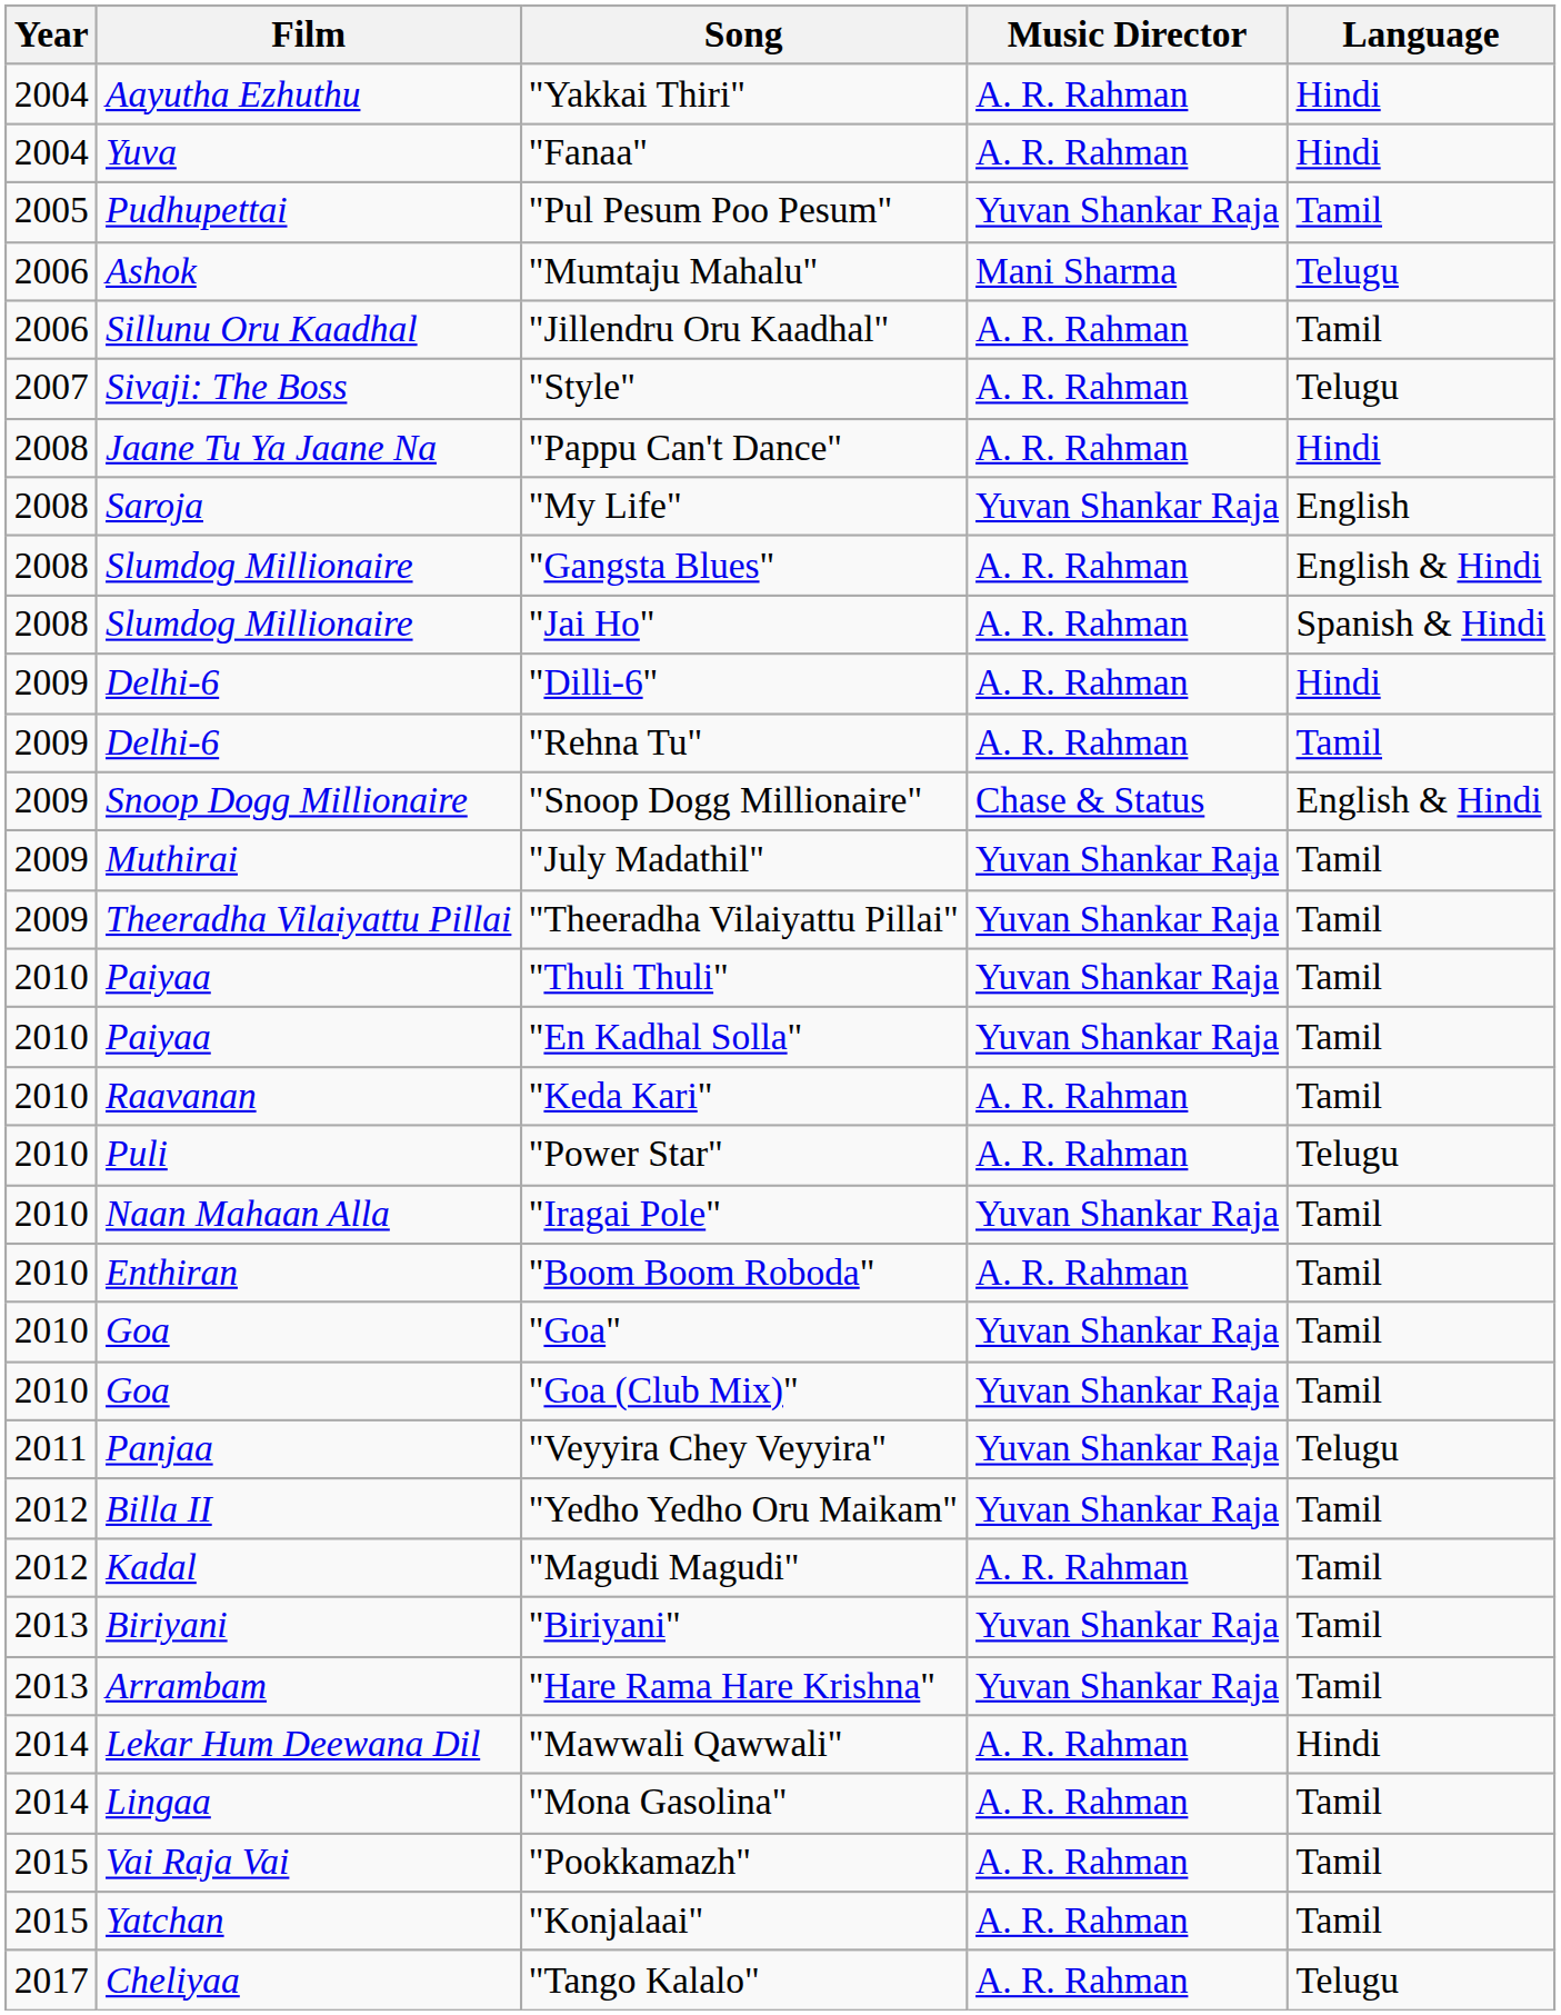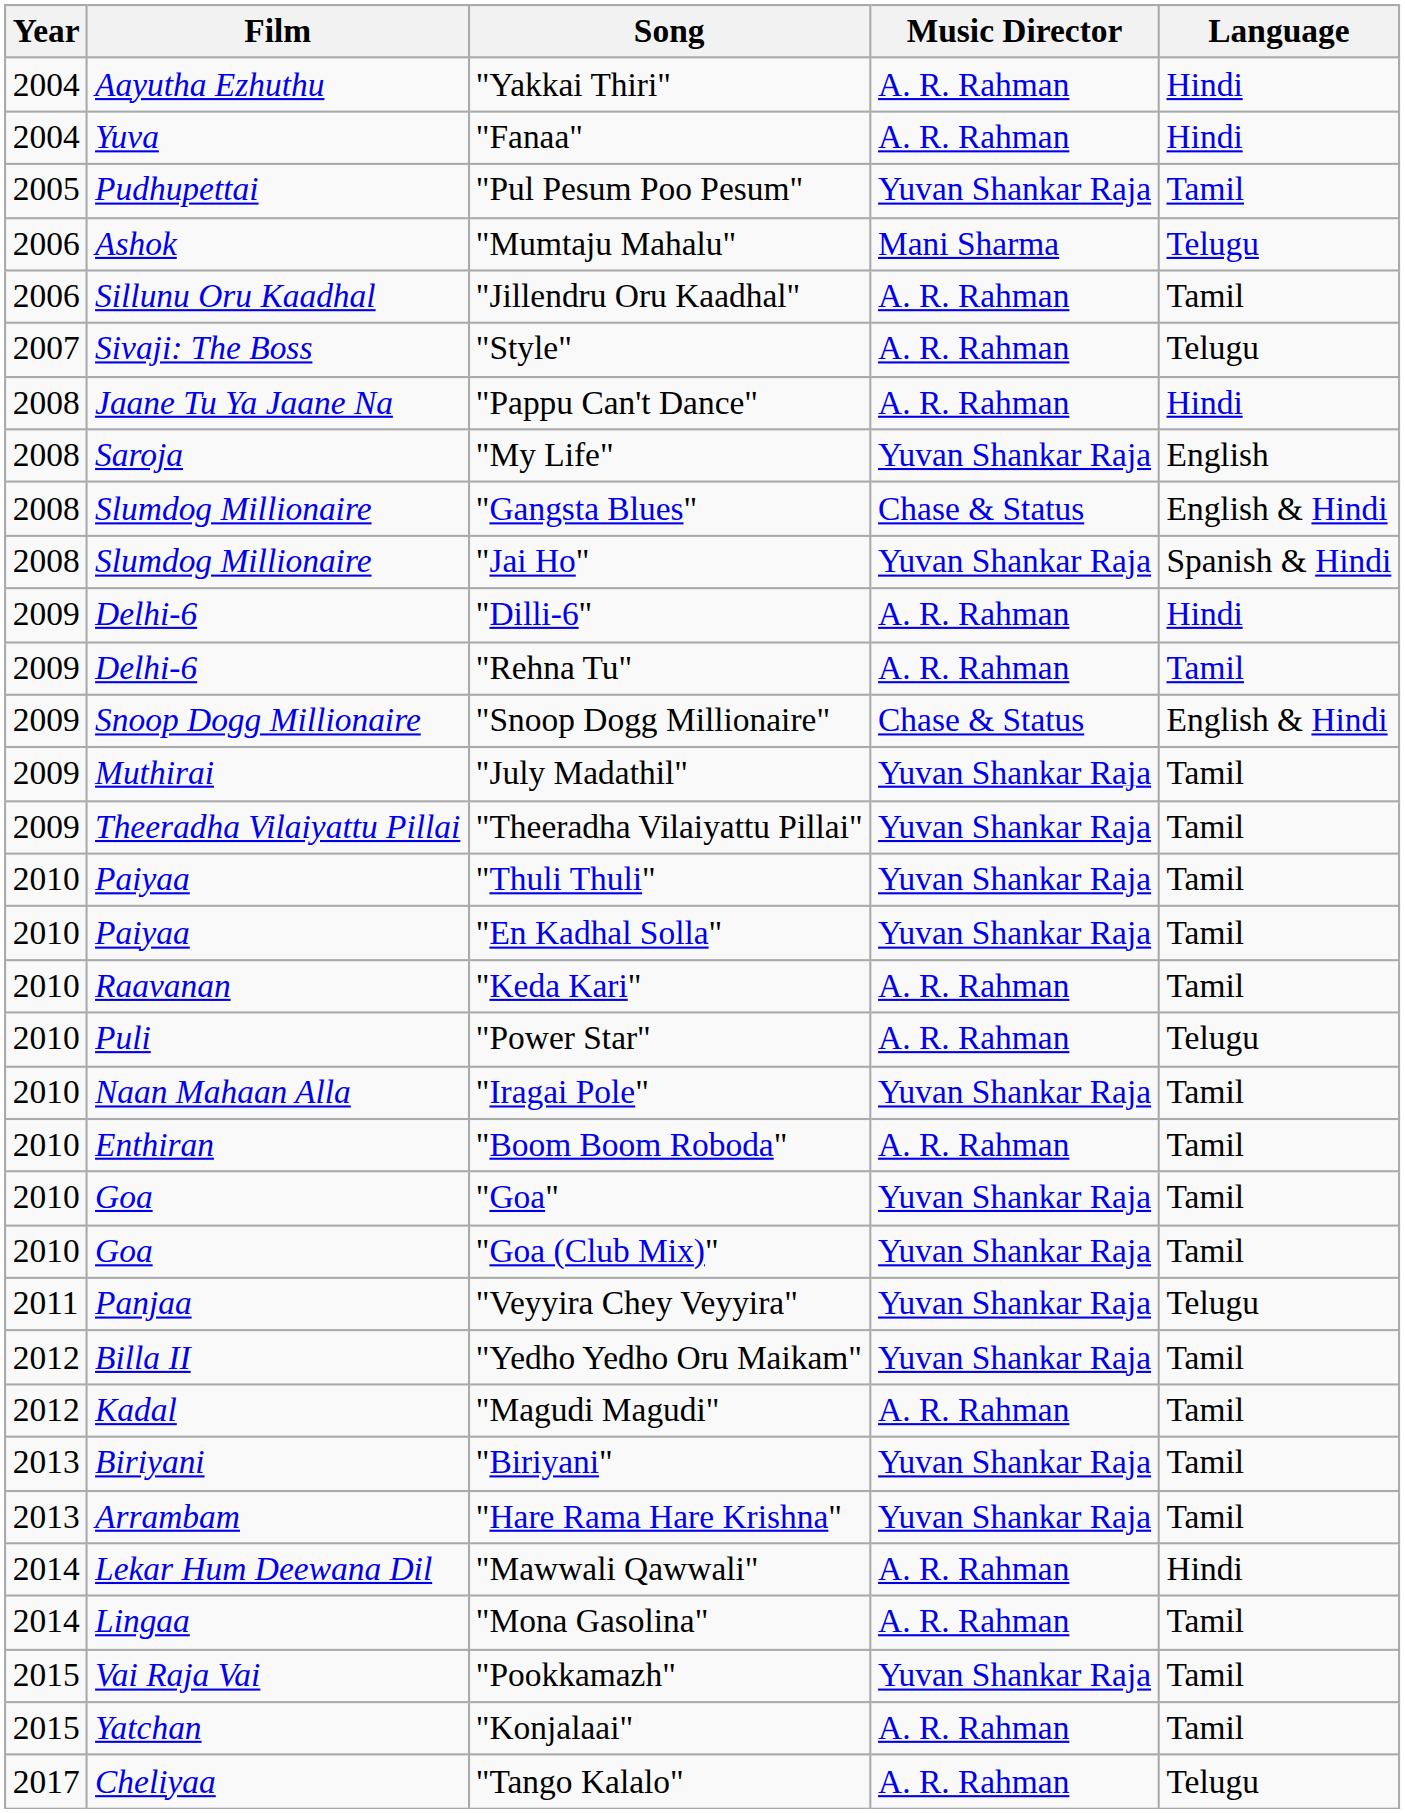 <table class="wikitable sortable" border="1">
 <tr>
 <th>Year</th>
 <th>Film</th>
 <th>Song</th>
 <th>Music Director</th>
 <th>Language</th>
 </tr>
 <tr>
 <td>2004</td>
 <td><em><a href='#'>Aayutha Ezhuthu</a></em></td>
 <td>"Yakkai Thiri"</td>
 <td><a href='#'>A. R. Rahman</a></td>
 <td><a href='#'>Hindi</a></td>
 </tr>
 <tr>
 <td>2004</td>
 <td><em><a href='#'>Yuva</a></em></td>
 <td>"Fanaa"</td>
 <td><a href='#'>A. R. Rahman</a></td>
 <td><a href='#'>Hindi</a></td>
 </tr>
 <tr>
 <td>2005</td>
 <td><em><a href='#'>Pudhupettai</a></em></td>
 <td>"Pul Pesum Poo Pesum"</td>
 <td><a href='#'>Yuvan Shankar Raja</a></td>
 <td><a href='#'>Tamil</a></td>
 </tr>
 <tr>
 <td>2006</td>
 <td><em><a href='#'>Ashok</a></em></td>
 <td>"Mumtaju Mahalu"</td>
 <td><a href='#'>Mani Sharma</a></td>
 <td><a href='#'>Telugu</a></td>
 </tr>
 <tr>
 <td>2006</td>
 <td><em><a href='#'>Sillunu Oru Kaadhal</a></em></td>
 <td>"Jillendru Oru Kaadhal"</td>
 <td><a href='#'>A. R. Rahman</a></td>
 <td>Tamil</td>
 </tr>
 <tr>
 <td>2007</td>
 <td><em><a href='#'>Sivaji: The Boss</a></em></td>
 <td>"Style"</td>
 <td><a href='#'>A. R. Rahman</a></td>
 <td>Telugu</td>
 </tr>
 <tr>
 <td>2008</td>
 <td><em><a href='#'>Jaane Tu Ya Jaane Na</a></em></td>
 <td>"Pappu Can't Dance"</td>
 <td><a href='#'>A. R. Rahman</a></td>
 <td><a href='#'>Hindi</a></td>
 </tr>
 <tr>
 <td>2008</td>
 <td><em><a href='#'>Saroja</a></em></td>
 <td>"My Life"</td>
 <td><a href='#'>Yuvan Shankar Raja</a></td>
 <td>English</td>
 </tr>
 <tr>
 <td>2008</td>
 <td><em><a href='#'>Slumdog Millionaire</a></em></td>
 <td>"<a href='#'>Gangsta Blues</a>"</td>
-<td><a href='#'>A. R. Rahman</a></td>
+<td><a href='#'>Chase & Status</a></td>
 <td>English & <a href='#'>Hindi</a></td>
 </tr>
 <tr>
 <td>2008</td>
 <td><em><a href='#'>Slumdog Millionaire</a></em></td>
 <td>"<a href='#'>Jai Ho</a>"</td>
-<td><a href='#'>A. R. Rahman</a></td>
+<td><a href='#'>Yuvan Shankar Raja</a></td>
 <td>Spanish & <a href='#'>Hindi</a></td>
 </tr>
 <tr>
 <td>2009</td>
 <td><em><a href='#'>Delhi-6</a></em></td>
 <td>"<a href='#'>Dilli-6</a>"</td>
 <td><a href='#'>A. R. Rahman</a></td>
 <td><a href='#'>Hindi</a></td>
 </tr>
 <tr>
 <td>2009</td>
 <td><em><a href='#'>Delhi-6</a></em></td>
 <td>"Rehna Tu"</td>
 <td><a href='#'>A. R. Rahman</a></td>
 <td><a href='#'>Tamil</a></td>
 </tr>
 <tr>
 <td>2009</td>
 <td><em><a href='#'>Snoop Dogg Millionaire</a></em></td>
 <td>"Snoop Dogg Millionaire"</td>
 <td><a href='#'>Chase & Status</a></td>
 <td>English & <a href='#'>Hindi</a></td>
 </tr>
 <tr>
 <td>2009</td>
 <td><em><a href='#'>Muthirai</a></em></td>
 <td>"July Madathil"</td>
 <td><a href='#'>Yuvan Shankar Raja</a></td>
 <td>Tamil</td>
 </tr>
 <tr>
 <td>2009</td>
 <td><em><a href='#'>Theeradha Vilaiyattu Pillai</a></em></td>
 <td>"Theeradha Vilaiyattu Pillai"</td>
 <td><a href='#'>Yuvan Shankar Raja</a></td>
 <td>Tamil</td>
 </tr>
 <tr>
 <td>2010</td>
 <td><em><a href='#'>Paiyaa</a></em></td>
 <td>"<a href='#'>Thuli Thuli</a>"</td>
 <td><a href='#'>Yuvan Shankar Raja</a></td>
 <td>Tamil</td>
 </tr>
 <tr>
 <td>2010</td>
 <td><em><a href='#'>Paiyaa</a></em></td>
 <td>"<a href='#'>En Kadhal Solla</a>"</td>
 <td><a href='#'>Yuvan Shankar Raja</a></td>
 <td>Tamil</td>
 </tr>
 <tr>
 <td>2010</td>
 <td><em><a href='#'>Raavanan</a></em></td>
 <td>"<a href='#'>Keda Kari</a>"</td>
 <td><a href='#'>A. R. Rahman</a></td>
 <td>Tamil</td>
 </tr>
 <tr>
 <td>2010</td>
 <td><em><a href='#'>Puli</a></em></td>
 <td>"Power Star"</td>
 <td><a href='#'>A. R. Rahman</a></td>
 <td>Telugu</td>
 </tr>
 <tr>
 <td>2010</td>
 <td><em><a href='#'>Naan Mahaan Alla</a></em></td>
 <td>"<a href='#'>Iragai Pole</a>"</td>
 <td><a href='#'>Yuvan Shankar Raja</a></td>
 <td>Tamil</td>
 </tr>
 <tr>
 <td>2010</td>
 <td><em><a href='#'>Enthiran</a></em></td>
 <td>"<a href='#'>Boom Boom Roboda</a>"</td>
 <td><a href='#'>A. R. Rahman</a></td>
 <td>Tamil</td>
 </tr>
 <tr>
 <td>2010</td>
 <td><em><a href='#'>Goa</a></em></td>
 <td>"<a href='#'>Goa</a>"</td>
 <td><a href='#'>Yuvan Shankar Raja</a></td>
 <td>Tamil</td>
 </tr>
 <tr>
 <td>2010</td>
 <td><em><a href='#'>Goa</a></em></td>
 <td>"<a href='#'>Goa (Club Mix)</a>"</td>
 <td><a href='#'>Yuvan Shankar Raja</a></td>
 <td>Tamil</td>
 </tr>
 <tr>
 <td>2011</td>
 <td><em><a href='#'>Panjaa</a></em></td>
 <td>"Veyyira Chey Veyyira"</td>
 <td><a href='#'>Yuvan Shankar Raja</a></td>
 <td>Telugu</td>
 </tr>
 <tr>
 <td>2012</td>
 <td><em><a href='#'>Billa II</a></em></td>
 <td>"Yedho Yedho Oru Maikam"</td>
 <td><a href='#'>Yuvan Shankar Raja</a></td>
 <td>Tamil</td>
 </tr>
 <tr>
 <td>2012</td>
 <td><em><a href='#'>Kadal</a></em></td>
 <td>"Magudi Magudi"</td>
 <td><a href='#'>A. R. Rahman</a></td>
 <td>Tamil</td>
 </tr>
 <tr>
 <td>2013</td>
 <td><em><a href='#'>Biriyani</a></em></td>
 <td>"<a href='#'>Biriyani</a>"</td>
 <td><a href='#'>Yuvan Shankar Raja</a></td>
 <td>Tamil</td>
 </tr>
 <tr>
 <td>2013</td>
 <td><em><a href='#'>Arrambam</a></em></td>
 <td>"<a href='#'>Hare Rama Hare Krishna</a>"</td>
 <td><a href='#'>Yuvan Shankar Raja</a></td>
 <td>Tamil</td>
 </tr>
 <tr>
 <td>2014</td>
 <td><em><a href='#'>Lekar Hum Deewana Dil</a></em></td>
 <td>"Mawwali Qawwali"</td>
 <td><a href='#'>A. R. Rahman</a></td>
 <td>Hindi</td>
 </tr>
 <tr>
 <td>2014</td>
 <td><em><a href='#'>Lingaa</a></em></td>
 <td>"Mona Gasolina"</td>
 <td><a href='#'>A. R. Rahman</a></td>
 <td>Tamil</td>
 </tr>
 <tr>
 <td>2015</td>
 <td><em><a href='#'>Vai Raja Vai</a></em></td>
 <td>"Pookkamazh"</td>
-<td><a href='#'>A. R. Rahman</a></td>
+<td><a href='#'>Yuvan Shankar Raja</a></td>
 <td>Tamil</td>
 </tr>
 <tr>
 <td>2015</td>
 <td><em><a href='#'>Yatchan</a></em></td>
 <td>"Konjalaai"</td>
 <td><a href='#'>A. R. Rahman</a></td>
 <td>Tamil</td>
 </tr>
 <tr>
 <td>2017</td>
 <td><em><a href='#'>Cheliyaa</a></em></td>
 <td>"Tango Kalalo"</td>
 <td><a href='#'>A. R. Rahman</a></td>
 <td>Telugu</td>
 </tr>
 </table>
